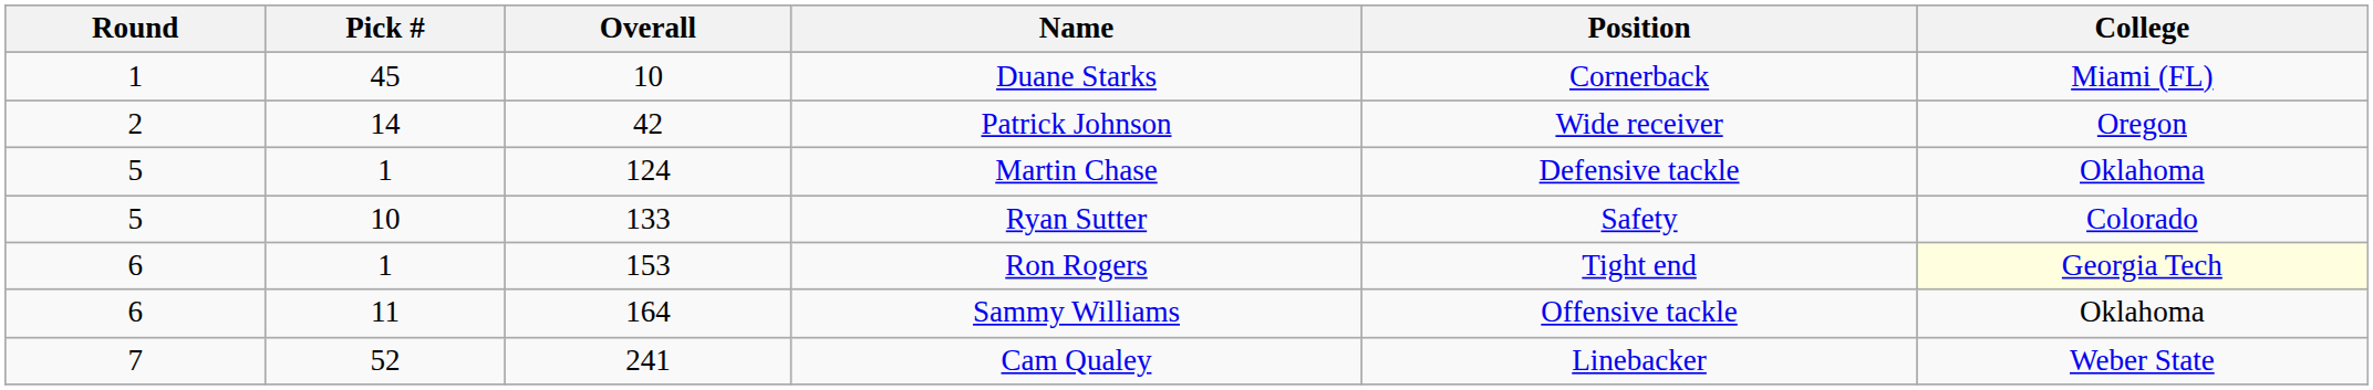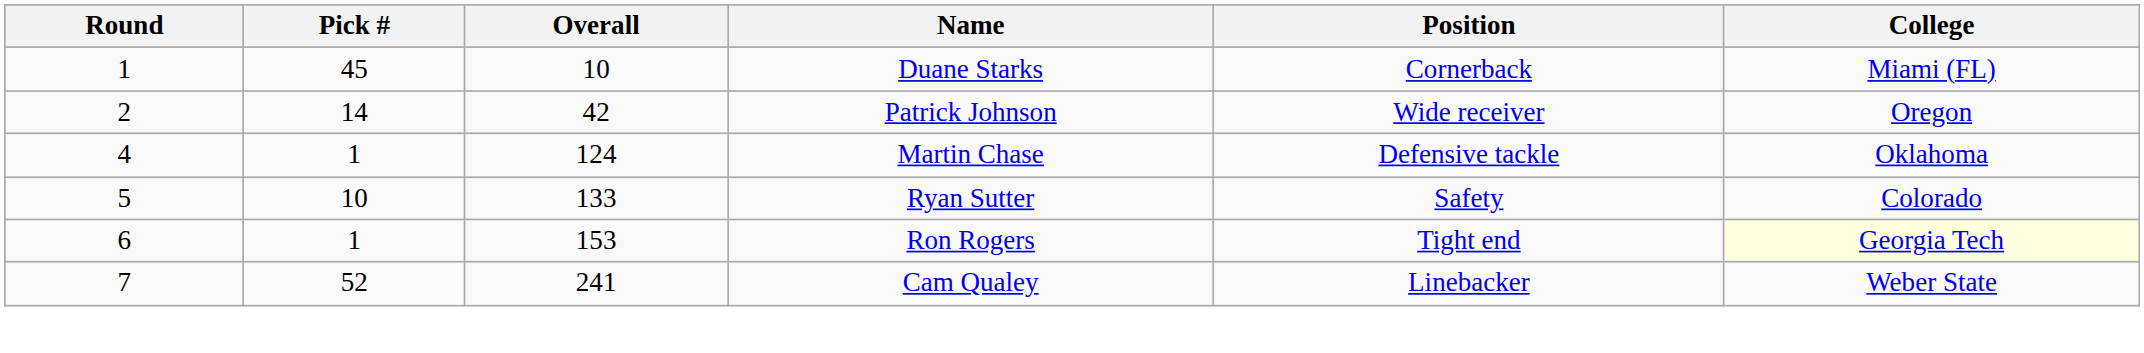 <table class="wikitable sortable sortable" style="width: 100%; text-align:center">
 <tr>
 <th>Round</th>
 <th>Pick #</th>
 <th>Overall</th>
 <th>Name</th>
 <th>Position</th>
 <th>College</th>
 </tr>
 <tr>
 <td>1</td>
 <td>45</td>
 <td>10</td>
 <td><a href='#'>Duane Starks</a></td>
 <td><a href='#'>Cornerback</a></td>
 <td><a href='#'>Miami (FL)</a></td>
 </tr>
 <tr>
 <td>2</td>
 <td>14</td>
 <td>42</td>
 <td><a href='#'>Patrick Johnson</a></td>
 <td><a href='#'>Wide receiver</a></td>
 <td><a href='#'>Oregon</a></td>
 </tr>
 <tr>
-<td>5</td>
+<td>4</td>
 <td>1</td>
 <td>124</td>
 <td><a href='#'>Martin Chase</a></td>
 <td><a href='#'>Defensive tackle</a></td>
 <td><a href='#'>Oklahoma</a></td>
 </tr>
 <tr>
 <td>5</td>
 <td>10</td>
 <td>133</td>
 <td><a href='#'>Ryan Sutter</a></td>
 <td><a href='#'>Safety</a></td>
 <td><a href='#'>Colorado</a></td>
 </tr>
 <tr>
 <td>6</td>
 <td>1</td>
 <td>153</td>
 <td><a href='#'>Ron Rogers</a></td>
 <td><a href='#'>Tight end</a></td>
 <td style="background: lightyellow;"><a href='#'>Georgia Tech</a></td>
 </tr>
 <tr>
-<td>6</td>
-<td>11</td>
-<td>164</td>
-<td><a href='#'>Sammy Williams</a></td>
-<td><a href='#'>Offensive tackle</a></td>
-<td>Oklahoma</td>
-</tr>
-<tr>
 <td>7</td>
 <td>52</td>
 <td>241</td>
 <td><a href='#'>Cam Qualey</a></td>
 <td><a href='#'>Linebacker</a></td>
 <td><a href='#'>Weber State</a></td>
 </tr>
 </table>
